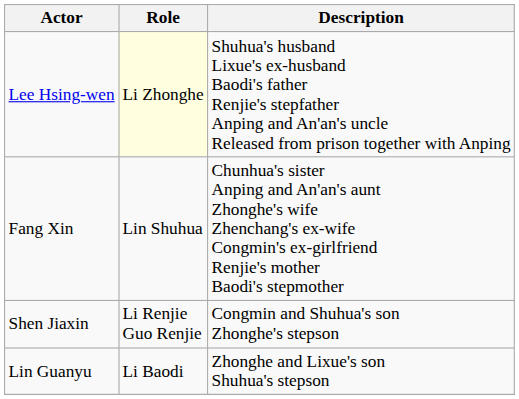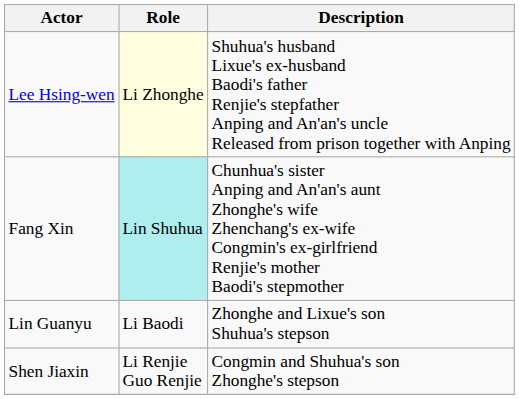 <table class=wikitable>
 <tr>
 <th>Actor</th>
 <th>Role</th>
 <th>Description</th>
 </tr>
 <tr>
 <td><a href='#'>Lee Hsing-wen</a></td>
 <td style="background: lightyellow;">Li Zhonghe</td>
 <td>Shuhua's husband<br>Lixue's ex-husband<br>Baodi's father<br>Renjie's stepfather<br>Anping and An'an's uncle<br>Released from prison together with Anping</td>
 </tr>
 <tr>
 <td>Fang Xin</td>
-<td>Lin Shuhua</td>
+<td style="background: paleturquoise;">Lin Shuhua</td>
 <td>Chunhua's sister<br>Anping and An'an's aunt<br>Zhonghe's wife<br>Zhenchang's ex-wife<br>Congmin's ex-girlfriend<br>Renjie's mother<br>Baodi's stepmother</td>
+</tr>
+<tr>
+<td>Lin Guanyu</td>
+<td>Li Baodi</td>
+<td>Zhonghe and Lixue's son<br>Shuhua's stepson</td>
 </tr>
 <tr>
 <td>Shen Jiaxin</td>
 <td>Li Renjie<br>Guo Renjie</td>
 <td>Congmin and Shuhua's son<br>Zhonghe's stepson</td>
 </tr>
 <tr>
-<td>Lin Guanyu</td>
-<td>Li Baodi</td>
-<td>Zhonghe and Lixue's son<br>Shuhua's stepson</td>
-</tr>
-<tr>
 </tr>
 </table>
